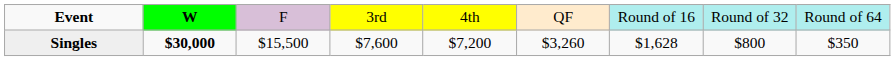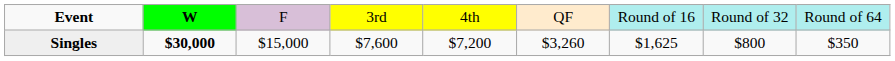 <table class=wikitable style=font-size:95%;text-align:center>
 <tr>
 <td style="width:130px"><strong>Event</strong></td>
 <td style="width:85px; background:lime"><strong>W</strong></td>
 <td style="width:85px; background:thistle">F</td>
 <td style="width:85px; background:#ffff00">3rd</td>
 <td style="width:85px; background:#ffff00">4th</td>
 <td style="width:85px; background:#ffebcd">QF</td>
 <td style="width:85px; background:#afeeee">Round of 16</td>
 <td style="width:85px; background:#afeeee">Round of 32</td>
 <td style="width:85px; background:#afeeee">Round of 64</td>
 </tr>
 <tr>
 <th style=background:#efefef>Singles </th>
 <td><strong>$30,000</strong></td>
-<td>$15,500</td>
+<td>$15,000</td>
 <td>$7,600</td>
 <td>$7,200</td>
 <td>$3,260</td>
-<td>$1,628</td>
+<td>$1,625</td>
 <td>$800</td>
 <td>$350</td>
 </tr>
 </table>
